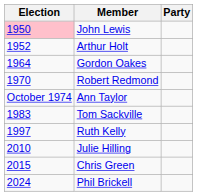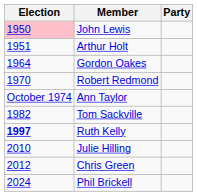 <table class="wikitable">
 <tr>
 <th>Election</th>
 <th>Member</th>
 <th colspan="2">Party</th>
 </tr>
 <tr>
 <td style="background: pink;"><a href='#'>1950</a></td>
 <td><a href='#'>John Lewis</a></td>
 <td></td>
 </tr>
 <tr>
-<td><a href='#'>1952</a></td>
+<td><a href='#'>1951</a></td>
 <td><a href='#'>Arthur Holt</a></td>
 <td></td>
 </tr>
 <tr>
 <td><a href='#'>1964</a></td>
 <td><a href='#'>Gordon Oakes</a></td>
 <td></td>
 </tr>
 <tr>
 <td><a href='#'>1970</a></td>
 <td><a href='#'>Robert Redmond</a></td>
 <td></td>
 </tr>
 <tr>
 <td><a href='#'>October 1974</a></td>
 <td><a href='#'>Ann Taylor</a></td>
 <td></td>
 </tr>
 <tr>
-<td><a href='#'>1983</a></td>
+<td><a href='#'>1982</a></td>
 <td><a href='#'>Tom Sackville</a></td>
 <td></td>
 </tr>
 <tr>
-<td><a href='#'>1997</a></td>
+<td><strong><a href='#'>1997</a></strong></td>
 <td><a href='#'>Ruth Kelly</a></td>
 <td></td>
 </tr>
 <tr>
 <td><a href='#'>2010</a></td>
 <td><a href='#'>Julie Hilling</a></td>
 <td></td>
 </tr>
 <tr>
-<td><a href='#'>2015</a></td>
+<td><a href='#'>2012</a></td>
 <td><a href='#'>Chris Green</a></td>
 <td></td>
 </tr>
 <tr>
 <td><a href='#'>2024</a></td>
 <td><a href='#'>Phil Brickell</a></td>
 <td></td>
 </tr>
 </table>
